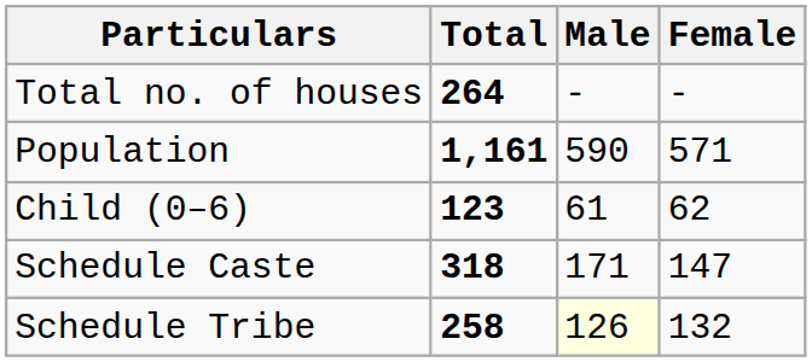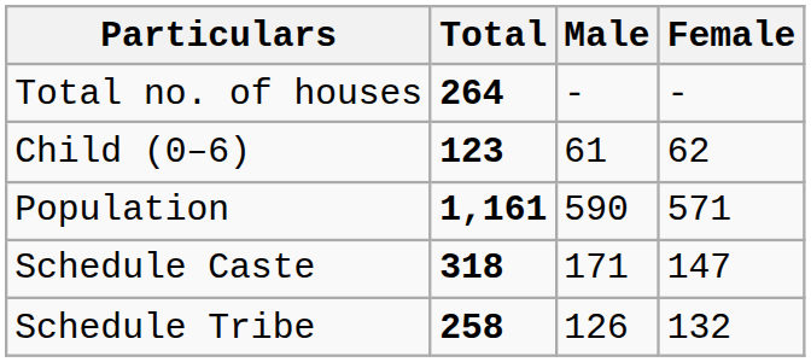 <table class="wikitable">
 <tr>
 <th>Particulars</th>
 <th>Total</th>
 <th>Male</th>
 <th>Female</th>
 </tr>
 <tr>
 <td>Total no. of houses</td>
 <td><strong>264</strong></td>
 <td>-</td>
 <td>-</td>
 </tr>
 <tr>
+<td>Child (0–6)</td>
+<td><strong>123</strong></td>
+<td>61</td>
+<td>62</td>
+</tr>
+<tr>
 <td>Population</td>
 <td><strong>1,161</strong></td>
 <td>590</td>
 <td>571</td>
-</tr>
-<tr>
-<td>Child (0–6)</td>
-<td><strong>123</strong></td>
-<td>61</td>
-<td>62</td>
 </tr>
 <tr>
 <td>Schedule Caste</td>
 <td><strong>318</strong></td>
 <td>171</td>
 <td>147</td>
 </tr>
 <tr>
 <td>Schedule Tribe</td>
 <td><strong>258</strong></td>
-<td style="background: lightyellow;">126</td>
+<td>126</td>
 <td>132</td>
 </tr>
 </table>
